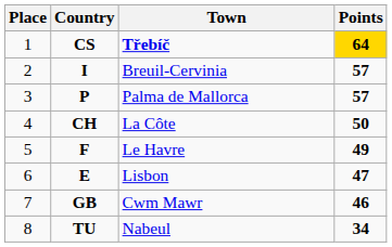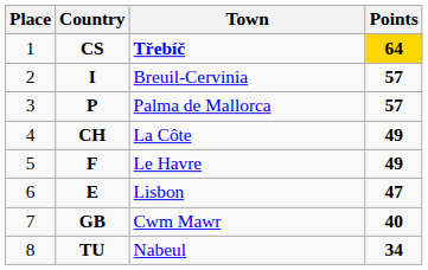 <table class="wikitable" style="text-align;">
 <tr>
 <th width="25">Place</th>
 <th width="25">Country</th>
 <th width="200">Town</th>
 <th width="25">Points</th>
 </tr>
 <tr>
 <td align="center">1</td>
 <td align="center"><strong>CS</strong></td>
 <td align="left"><strong><a href='#'>Třebíč</a></strong></td>
 <td align="center"; style="background-color:gold;"><strong>64</strong></td>
 </tr>
 <tr>
 <td align="center">2</td>
 <td align="center"><strong>I</strong></td>
 <td align="left"><a href='#'>Breuil-Cervinia</a></td>
 <td align="center"><strong>57</strong></td>
 </tr>
 <tr>
 <td align="center">3</td>
 <td align="center"><strong>P</strong></td>
 <td align="left"><a href='#'>Palma de Mallorca</a></td>
 <td align="center"><strong>57</strong></td>
 </tr>
 <tr>
 <td align="center">4</td>
 <td align="center"><strong>CH</strong></td>
 <td align="left"><a href='#'>La Côte</a></td>
-<td align="center"><strong>50</strong></td>
+<td align="center"><strong>49</strong></td>
 </tr>
 <tr>
 <td align="center">5</td>
 <td align="center"><strong>F</strong></td>
 <td align="left"><a href='#'>Le Havre</a></td>
 <td align="center"><strong>49</strong></td>
 </tr>
 <tr>
 <td align="center">6</td>
 <td align="center"><strong>E</strong></td>
 <td align="left"><a href='#'>Lisbon</a></td>
 <td align="center"><strong>47</strong></td>
 </tr>
 <tr>
 <td align="center">7</td>
 <td align="center"><strong>GB</strong></td>
 <td align="left"><a href='#'>Cwm Mawr</a></td>
-<td align="center"><strong>46</strong></td>
+<td align="center"><strong>40</strong></td>
 </tr>
 <tr>
 <td align="center">8</td>
 <td align="center"><strong>TU</strong></td>
 <td align="left"><a href='#'>Nabeul</a></td>
 <td align="center"><strong>34</strong></td>
 </tr>
 </table>
